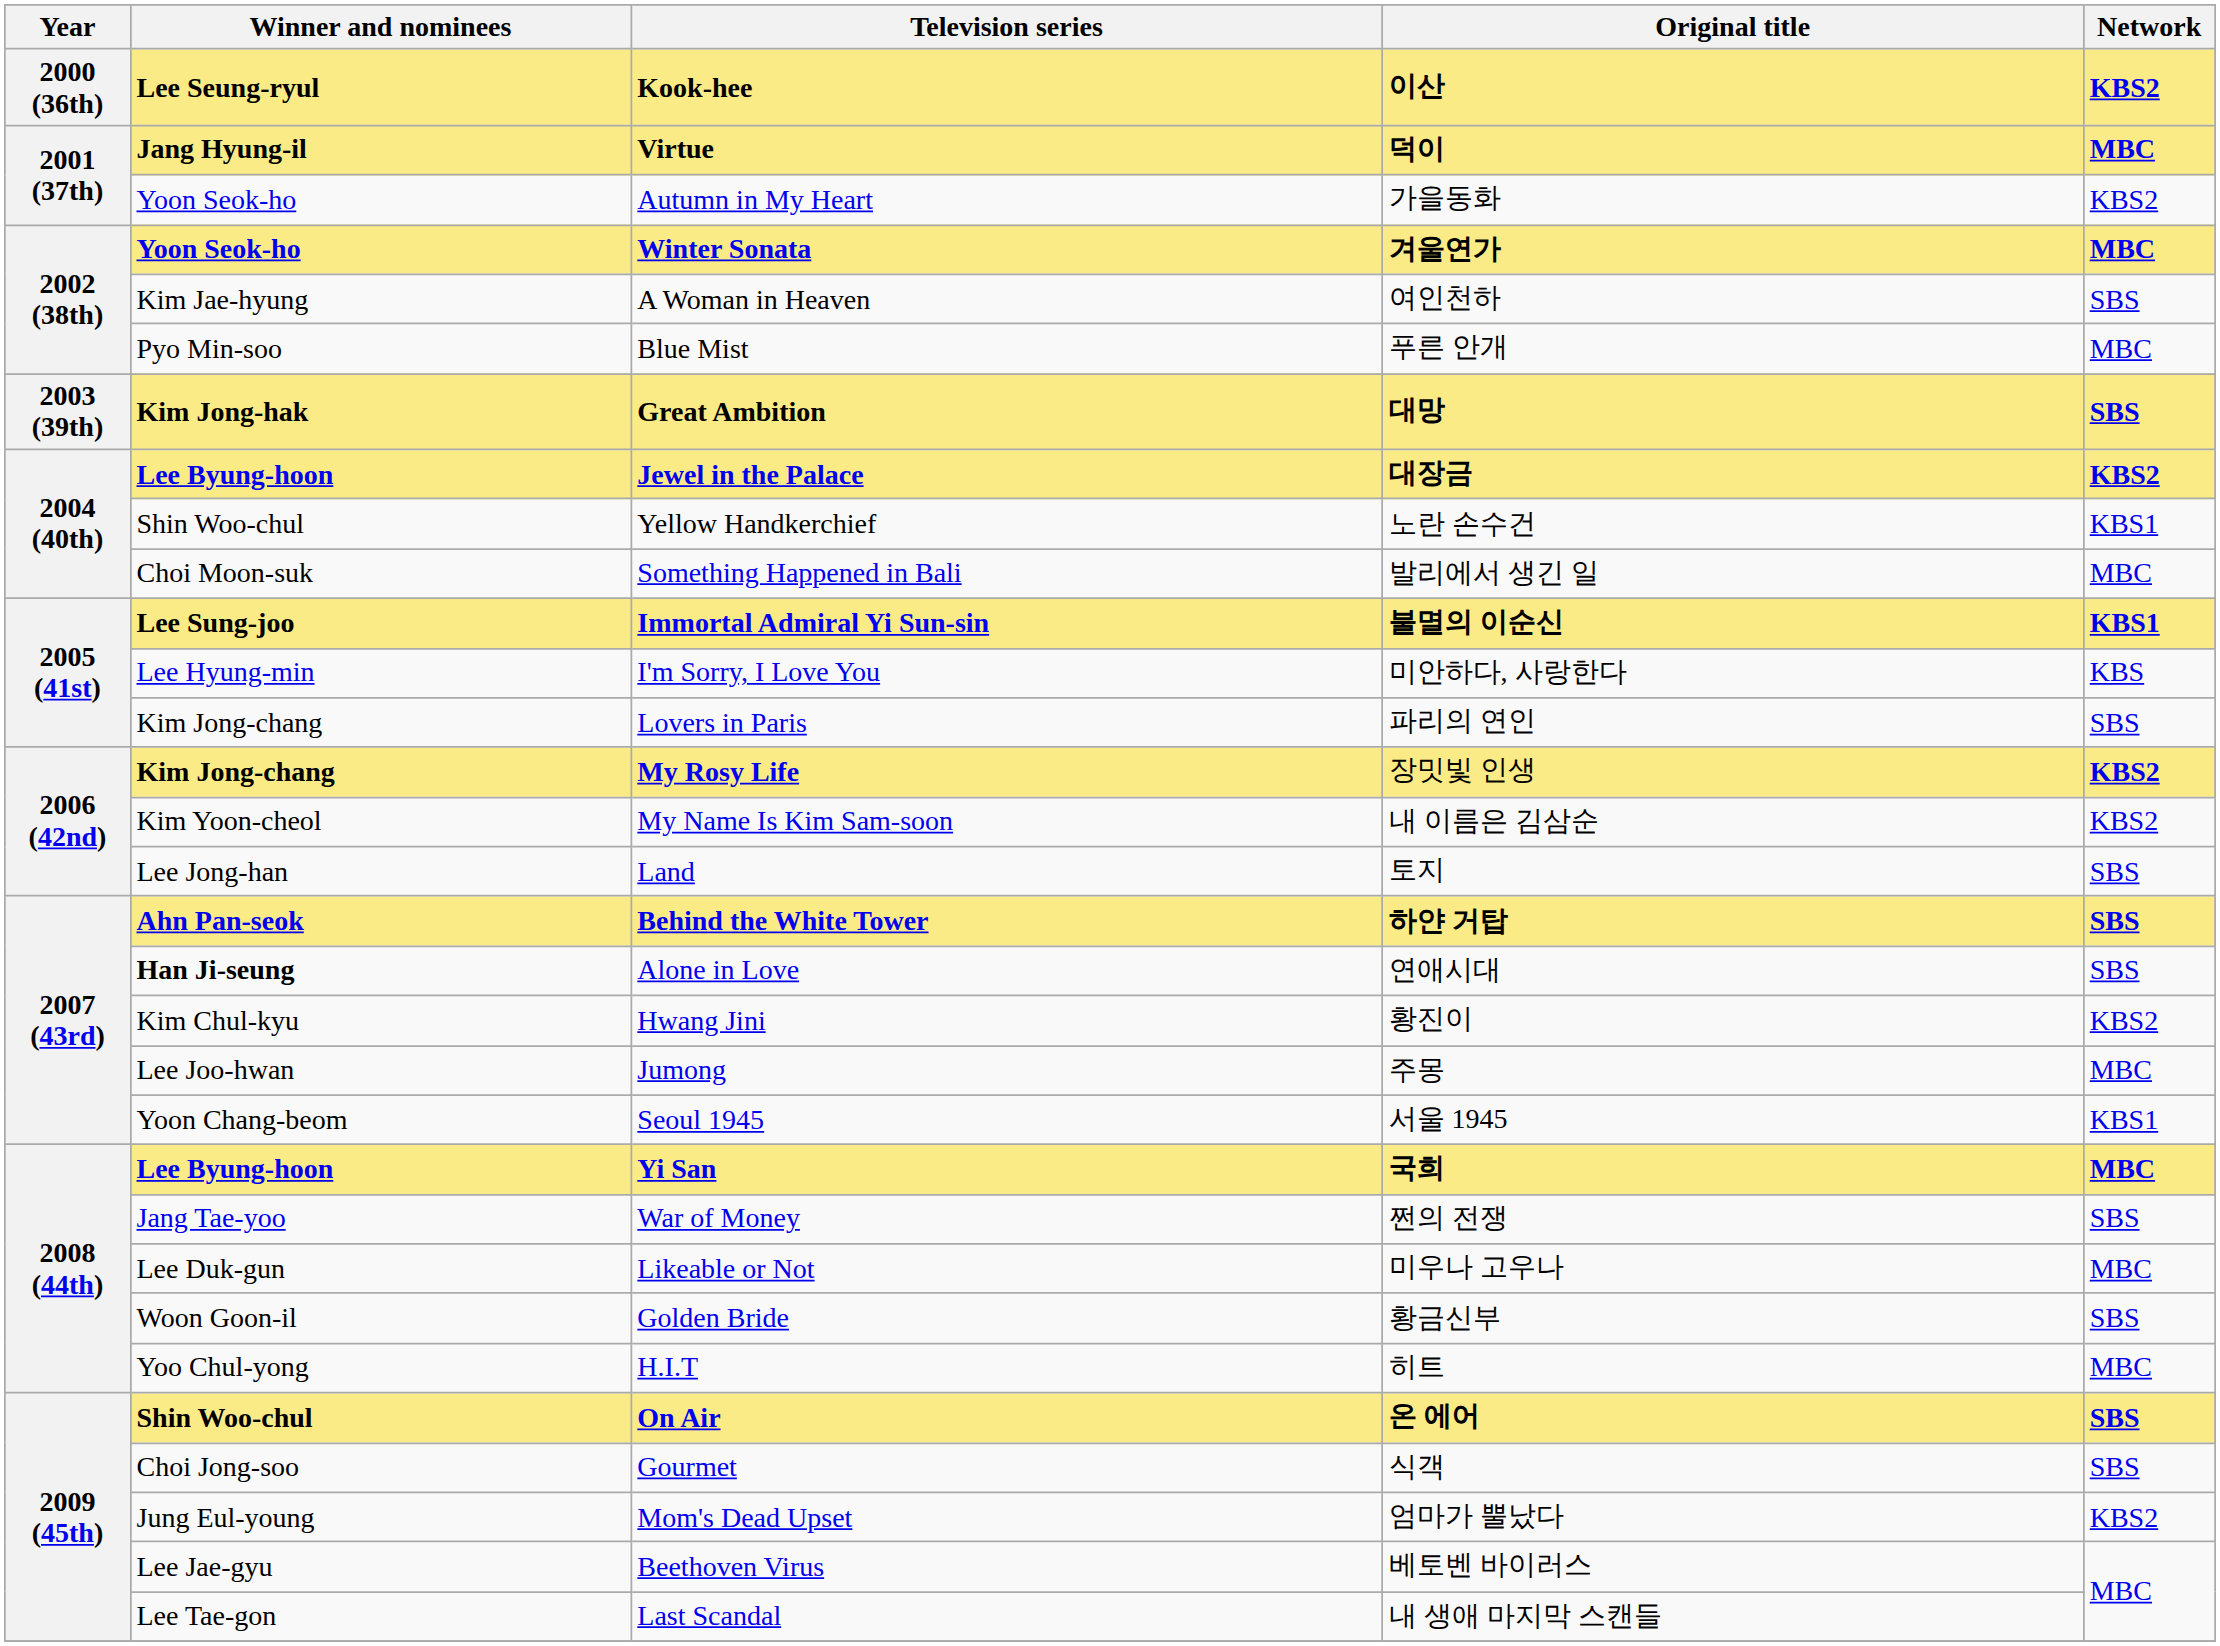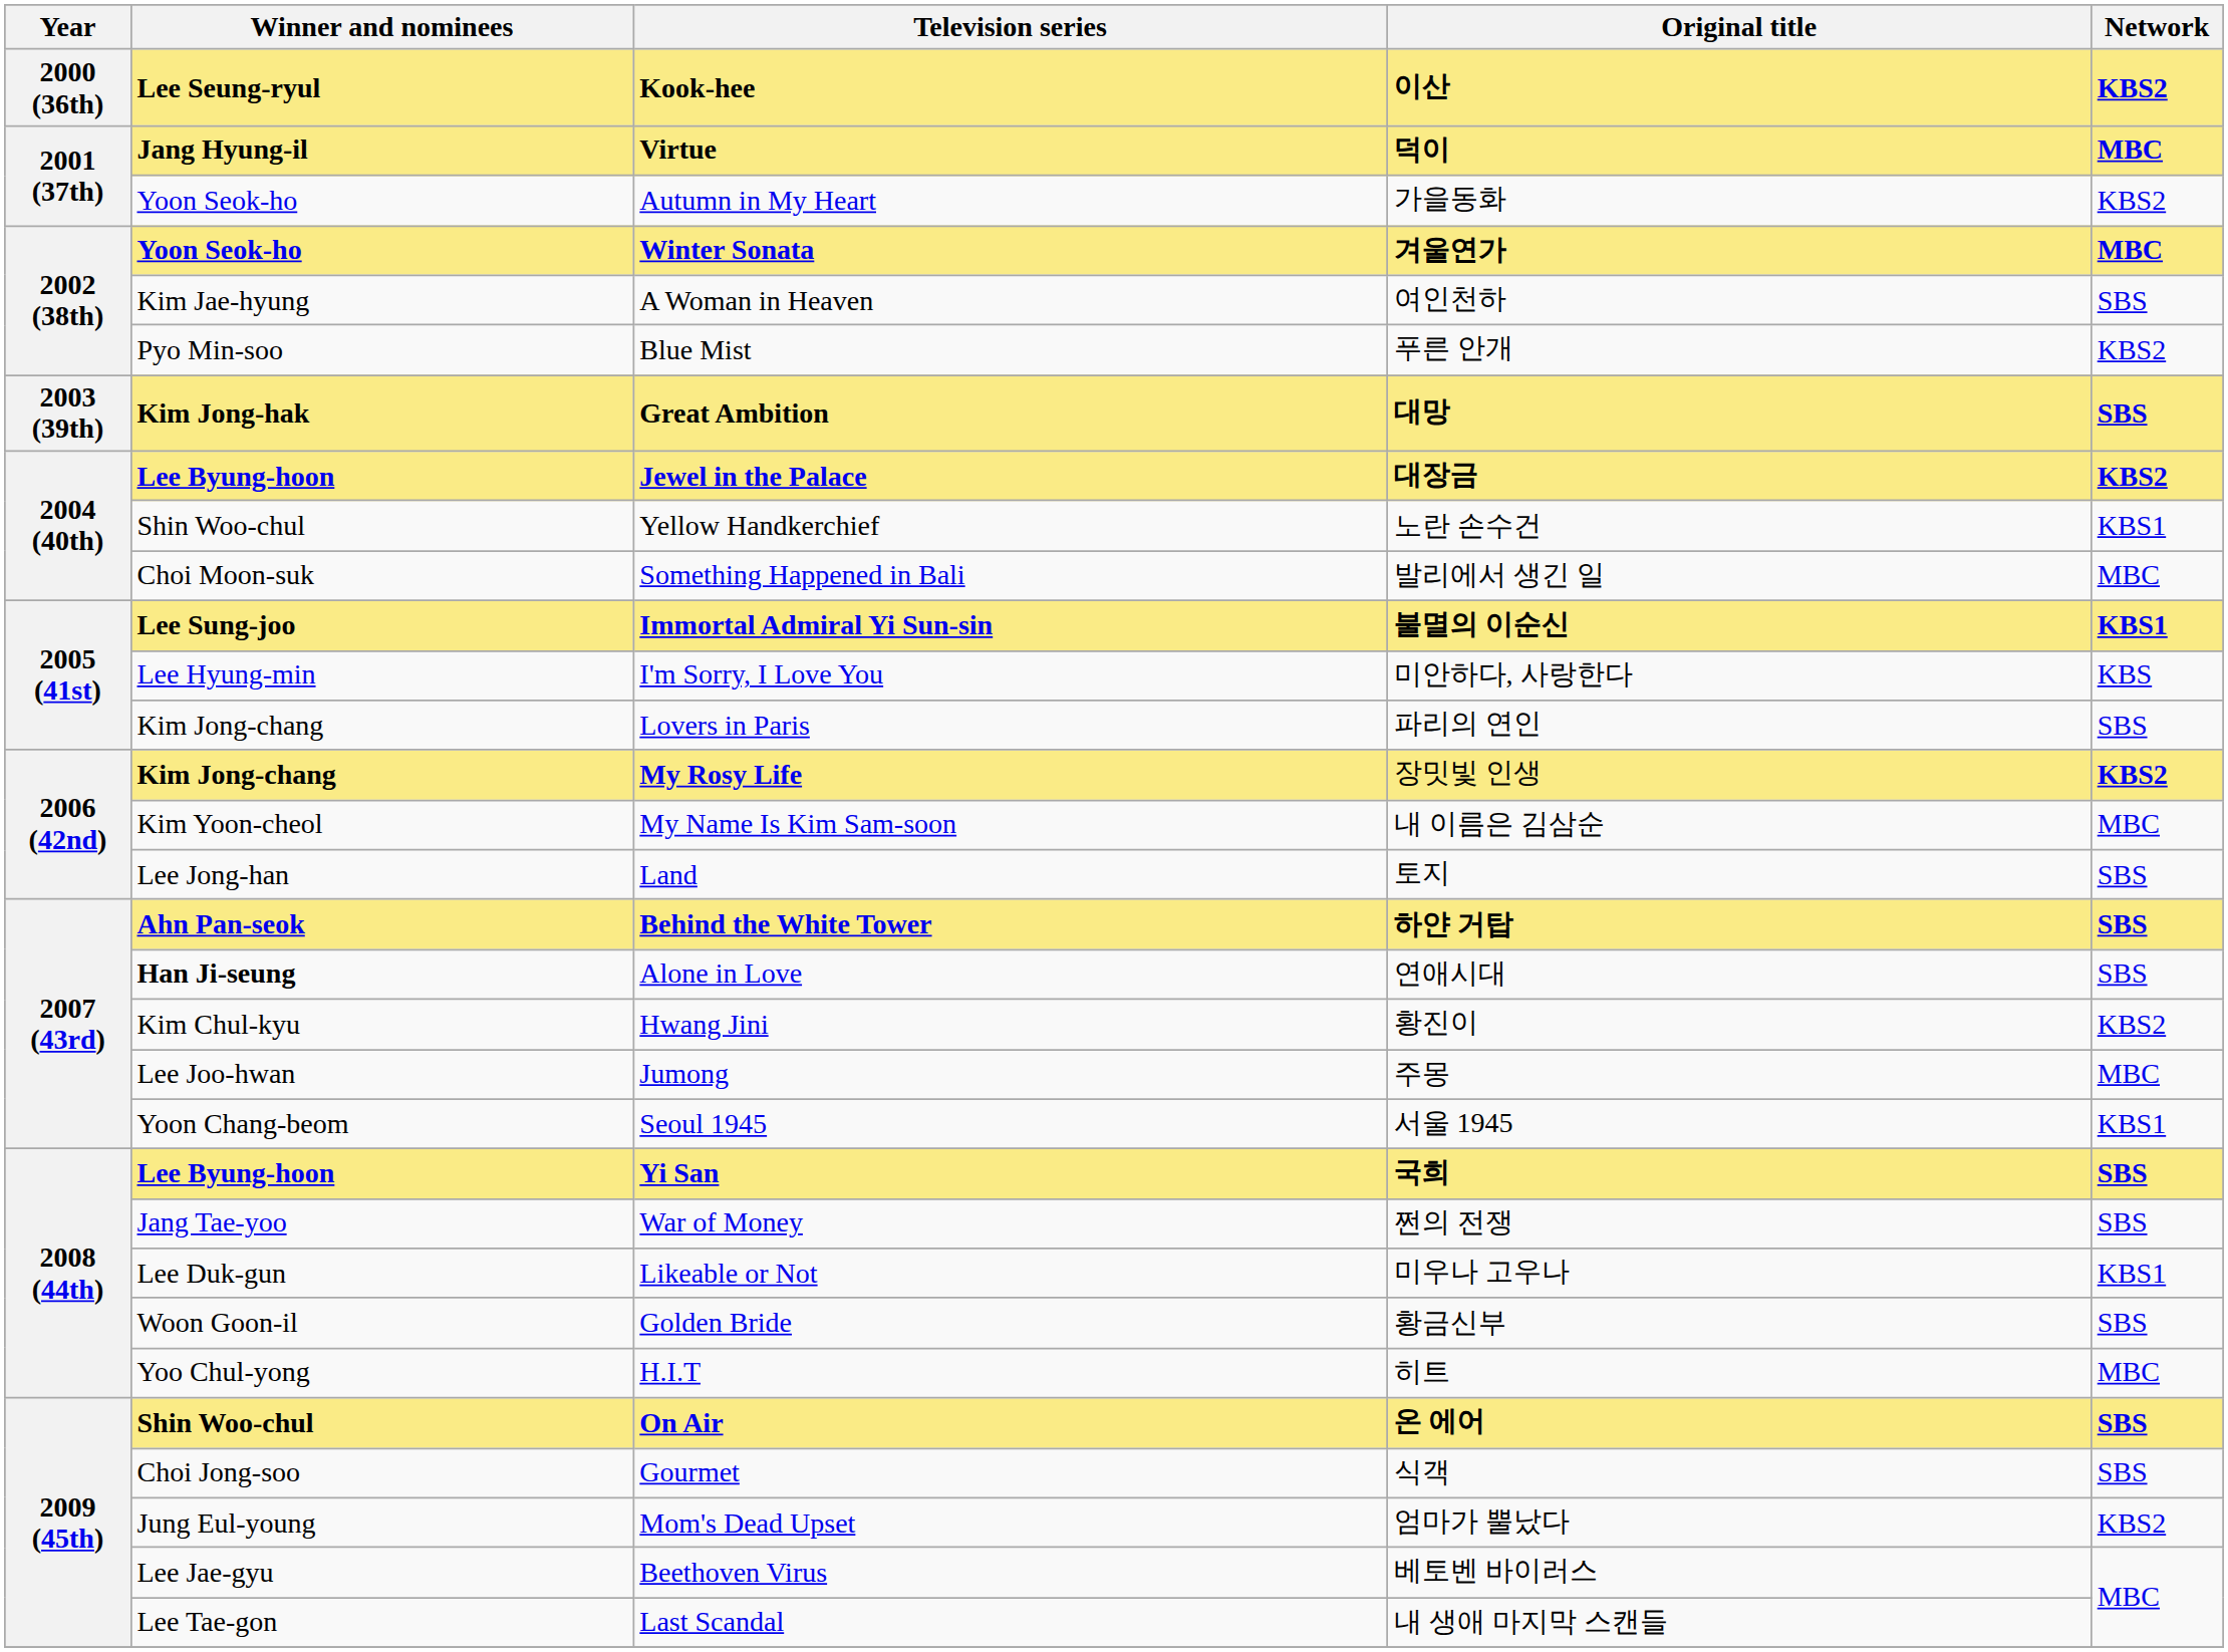 <table class="wikitable" style="width:100%;" cellpadding="6">
 <tr>
 <th style="width:5%;">Year</th>
 <th style="width:20%;">Winner and nominees</th>
 <th style="width:30%;">Television series</th>
 <th style="width:28%;">Original title</th>
 <th style="width:5%;">Network</th>
 </tr>
 <tr>
 <th>2000<br>(36th)</th>
 <td style="background:#FAEB86;"><strong>Lee Seung-ryul </strong></td>
 <td style="background:#FAEB86;"><strong>Kook-hee</strong></td>
 <td style="background:#FAEB86;"><strong>이산</strong></td>
 <td style="background:#FAEB86;"><strong><a href='#'>KBS2</a></strong></td>
 </tr>
 <tr>
 <th rowspan="2">2001<br>(37th)</th>
 <td style="background:#FAEB86;"><strong>Jang Hyung-il </strong></td>
 <td style="background:#FAEB86;"><strong>Virtue</strong></td>
 <td style="background:#FAEB86;"><strong>덕이</strong></td>
 <td style="background:#FAEB86;"><strong><a href='#'>MBC</a></strong></td>
 </tr>
 <tr>
 <td><a href='#'>Yoon Seok-ho</a></td>
 <td><a href='#'>Autumn in My Heart</a></td>
 <td>가을동화</td>
 <td><a href='#'>KBS2</a></td>
 </tr>
 <tr>
 <th rowspan="3">2002<br>(38th)</th>
 <td style="background:#FAEB86;"><strong><a href='#'>Yoon Seok-ho</a> </strong></td>
 <td style="background:#FAEB86;"><strong><a href='#'>Winter Sonata</a></strong></td>
 <td style="background:#FAEB86;"><strong>겨울연가</strong></td>
 <td style="background:#FAEB86;"><strong><a href='#'>MBC</a></strong></td>
 </tr>
 <tr>
 <td>Kim Jae-hyung</td>
 <td>A Woman in Heaven</td>
 <td>여인천하</td>
 <td><a href='#'>SBS</a></td>
 </tr>
 <tr>
 <td>Pyo Min-soo</td>
 <td>Blue Mist</td>
 <td>푸른 안개</td>
-<td><a href='#'>MBC</a></td>
+<td><a href='#'>KBS2</a></td>
 </tr>
 <tr>
 <th>2003<br>(39th)</th>
 <td style="background:#FAEB86;"><strong>Kim Jong-hak </strong></td>
 <td style="background:#FAEB86;"><strong>Great Ambition</strong></td>
 <td style="background:#FAEB86;"><strong>대망</strong></td>
 <td style="background:#FAEB86;"><a href='#'><strong>SBS</strong></a></td>
 </tr>
 <tr>
 <th rowspan="3">2004<br>(40th)</th>
 <td style="background:#FAEB86;"><strong><a href='#'>Lee Byung-hoon</a></strong> <strong></strong></td>
 <td style="background:#FAEB86;"><strong><a href='#'>Jewel in the Palace</a></strong></td>
 <td style="background:#FAEB86;"><strong>대장금</strong></td>
 <td style="background:#FAEB86;"><strong><a href='#'>KBS2</a></strong></td>
 </tr>
 <tr>
 <td>Shin Woo-chul</td>
 <td>Yellow Handkerchief</td>
 <td>노란 손수건</td>
 <td><a href='#'>KBS1</a></td>
 </tr>
 <tr>
 <td>Choi Moon-suk</td>
 <td><a href='#'>Something Happened in Bali</a></td>
 <td>발리에서 생긴 일</td>
 <td><a href='#'>MBC</a></td>
 </tr>
 <tr>
 <th rowspan="3">2005<br>(<a href='#'>41st</a>)</th>
 <td style="background:#FAEB86;"><strong>Lee Sung-joo </strong></td>
 <td style="background:#FAEB86;"><strong><a href='#'>Immortal Admiral Yi Sun-sin</a></strong></td>
 <td style="background:#FAEB86;"><strong>불멸의 이순신</strong></td>
 <td style="background:#FAEB86;"><strong><a href='#'>KBS1</a></strong></td>
 </tr>
 <tr>
 <td><a href='#'>Lee Hyung-min</a></td>
 <td><a href='#'>I'm Sorry, I Love You</a></td>
 <td>미안하다, 사랑한다</td>
 <td><a href='#'>KBS</a></td>
 </tr>
 <tr>
 <td>Kim Jong-chang</td>
 <td><a href='#'>Lovers in Paris</a></td>
 <td>파리의 연인</td>
 <td><a href='#'>SBS</a></td>
 </tr>
 <tr>
 <th rowspan="3">2006<br>(<a href='#'>42nd</a>)</th>
 <td style="background:#FAEB86;"><strong>Kim Jong-chang </strong></td>
 <td style="background:#FAEB86;"><strong><a href='#'>My Rosy Life</a></strong></td>
 <td style="background:#FAEB86;">장밋빛 인생</td>
 <td style="background:#FAEB86;"><strong><a href='#'>KBS2</a></strong></td>
 </tr>
 <tr>
 <td>Kim Yoon-cheol</td>
 <td><a href='#'>My Name Is Kim Sam-soon</a></td>
 <td>내 이름은 김삼순</td>
-<td><a href='#'>KBS2</a></td>
+<td><a href='#'>MBC</a></td>
 </tr>
 <tr>
 <td>Lee Jong-han</td>
 <td><a href='#'>Land</a></td>
 <td>토지</td>
 <td><a href='#'>SBS</a></td>
 </tr>
 <tr>
 <th rowspan="5">2007<br>(<a href='#'>43rd</a>)</th>
 <td style="background:#FAEB86;"><strong><a href='#'>Ahn Pan-seok</a> </strong></td>
 <td style="background:#FAEB86;"><strong><a href='#'>Behind the White Tower</a></strong></td>
 <td style="background:#FAEB86;"><strong>하얀 거탑</strong></td>
 <td style="background:#FAEB86;"><strong><a href='#'>SBS</a></strong></td>
 </tr>
 <tr>
 <td><strong>Han Ji-seung</strong></td>
 <td><a href='#'>Alone in Love</a></td>
 <td>연애시대</td>
 <td><a href='#'>SBS</a></td>
 </tr>
 <tr>
 <td>Kim Chul-kyu</td>
 <td><a href='#'>Hwang Jini</a></td>
 <td>황진이</td>
 <td><a href='#'>KBS2</a></td>
 </tr>
 <tr>
 <td>Lee Joo-hwan</td>
 <td><a href='#'>Jumong</a></td>
 <td>주몽</td>
 <td><a href='#'>MBC</a></td>
 </tr>
 <tr>
 <td>Yoon Chang-beom</td>
 <td><a href='#'>Seoul 1945</a></td>
 <td>서울 1945</td>
 <td><a href='#'>KBS1</a></td>
 </tr>
 <tr>
 <th rowspan="5">2008<br>(<a href='#'>44th</a>)</th>
 <td style="background:#FAEB86;"><strong><a href='#'>Lee Byung-hoon</a> </strong></td>
 <td style="background:#FAEB86;"><strong><a href='#'>Yi San</a></strong></td>
 <td style="background:#FAEB86;"><strong>국희</strong></td>
-<td style="background:#FAEB86;"><strong><a href='#'>MBC</a></strong></td>
+<td style="background:#FAEB86;"><strong><a href='#'>SBS</a></strong></td>
 </tr>
 <tr>
 <td><a href='#'>Jang Tae-yoo</a></td>
 <td><a href='#'>War of Money</a></td>
 <td>쩐의 전쟁</td>
 <td><a href='#'>SBS</a></td>
 </tr>
 <tr>
 <td>Lee Duk-gun</td>
 <td><a href='#'>Likeable or Not</a></td>
 <td>미우나 고우나</td>
-<td><a href='#'>MBC</a></td>
+<td><a href='#'>KBS1</a></td>
 </tr>
 <tr>
 <td>Woon Goon-il</td>
 <td><a href='#'>Golden Bride</a></td>
 <td>황금신부</td>
 <td><a href='#'>SBS</a></td>
 </tr>
 <tr>
 <td>Yoo Chul-yong</td>
 <td><a href='#'>H.I.T</a></td>
 <td>히트</td>
 <td><a href='#'>MBC</a></td>
 </tr>
 <tr>
 <th rowspan="5">2009<br>(<a href='#'>45th</a>)</th>
 <td style="background:#FAEB86;"><strong>Shin Woo-chul </strong></td>
 <td style="background:#FAEB86;"><a href='#'><strong>On Air</strong></a></td>
 <td style="background:#FAEB86;"><strong>온 에어</strong></td>
 <td style="background:#FAEB86;"><a href='#'><strong>SBS</strong></a></td>
 </tr>
 <tr>
 <td>Choi Jong-soo</td>
 <td><a href='#'>Gourmet</a></td>
 <td>식객</td>
 <td><a href='#'>SBS</a></td>
 </tr>
 <tr>
 <td>Jung Eul-young</td>
 <td><a href='#'>Mom's Dead Upset</a></td>
 <td>엄마가 뿔났다</td>
 <td><a href='#'>KBS2</a></td>
 </tr>
 <tr>
 <td>Lee Jae-gyu</td>
 <td><a href='#'>Beethoven Virus</a></td>
 <td>베토벤 바이러스</td>
 <td rowspan="2"><a href='#'>MBC</a></td>
 </tr>
 <tr>
 <td>Lee Tae-gon</td>
 <td><a href='#'>Last Scandal</a></td>
 <td>내 생애 마지막 스캔들</td>
 </tr>
 <tr>
 </tr>
 </table>
